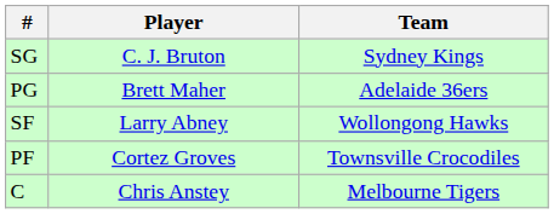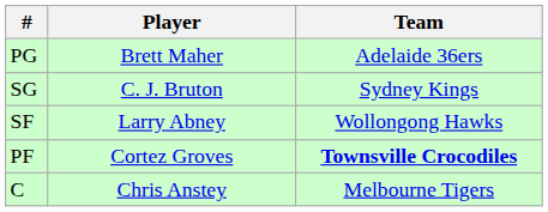 <table class="wikitable" style="text-align:center">
 <tr>
 <th width=25>#</th>
 <th width=180>Player</th>
 <th width=180>Team</th>
 </tr>
 <tr style="background:#cfc;">
+<td align=left>PG</td>
+<td><a href='#'>Brett Maher</a></td>
+<td><a href='#'>Adelaide 36ers</a></td>
+</tr>
+<tr style="background:#cfc;">
 <td align=left>SG</td>
 <td><a href='#'>C. J. Bruton</a></td>
 <td><a href='#'>Sydney Kings</a></td>
-</tr>
-<tr style="background:#cfc;">
-<td align=left>PG</td>
-<td><a href='#'>Brett Maher</a></td>
-<td><a href='#'>Adelaide 36ers</a></td>
 </tr>
 <tr style="background:#cfc;">
 <td align=left>SF</td>
 <td><a href='#'>Larry Abney</a></td>
 <td><a href='#'>Wollongong Hawks</a></td>
 </tr>
 <tr style="background:#cfc;">
 <td align=left>PF</td>
 <td><a href='#'>Cortez Groves</a></td>
-<td><a href='#'>Townsville Crocodiles</a></td>
+<td><strong><a href='#'>Townsville Crocodiles</a></strong></td>
 </tr>
 <tr style="background:#cfc;">
 <td align=left>C</td>
 <td><a href='#'>Chris Anstey</a></td>
 <td><a href='#'>Melbourne Tigers</a></td>
 </tr>
 </table>
